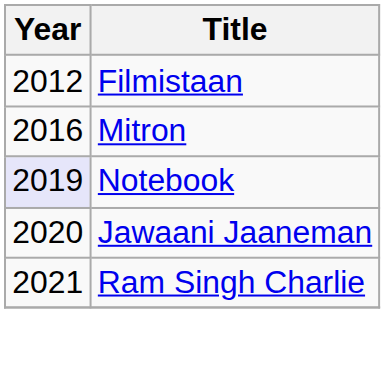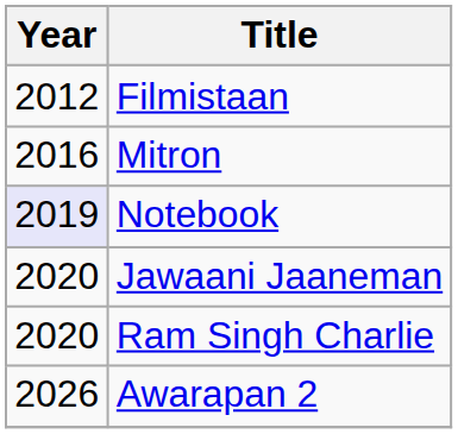 <table class="wikitable">
 <tr style="background:#ccc; text-align:center;">
 <th>Year</th>
 <th>Title</th>
 </tr>
 <tr>
 <td>2012</td>
 <td><a href='#'>Filmistaan</a></td>
 </tr>
 <tr>
 <td>2016</td>
 <td><a href='#'>Mitron</a></td>
 </tr>
 <tr>
 <td style="background: lavender;">2019</td>
 <td><a href='#'>Notebook</a></td>
 </tr>
 <tr>
 <td>2020</td>
 <td><a href='#'>Jawaani Jaaneman</a></td>
 </tr>
 <tr>
-<td>2021</td>
+<td>2020</td>
 <td><a href='#'>Ram Singh Charlie</a></td>
+</tr>
+<tr>
+<td>2026</td>
+<td><a href='#'>Awarapan 2</a></td>
 </tr>
 <tr>
 </tr>
 </table>
